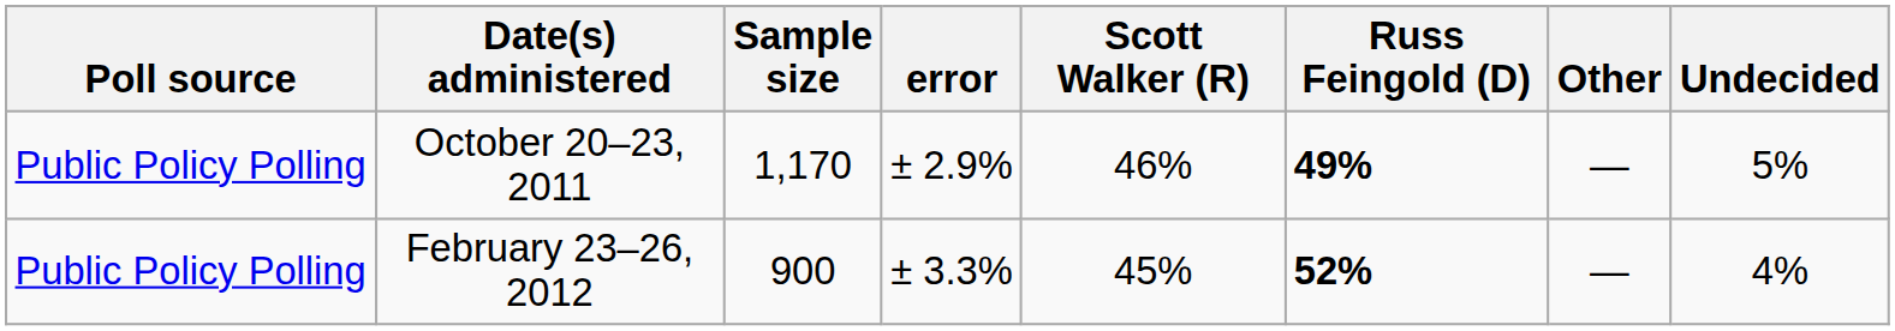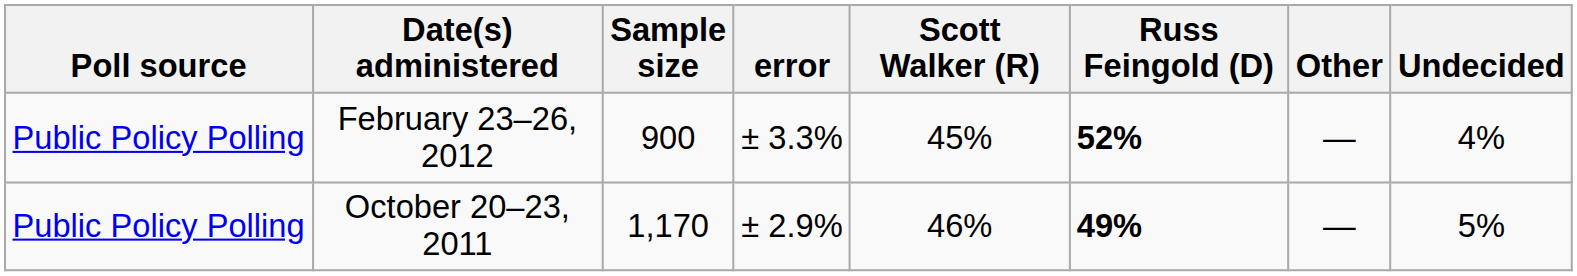 <table class="wikitable">
 <tr valign= bottom>
 <th>Poll source</th>
 <th style="width:135px;">Date(s)<br>administered</th>
 <th class=small>Sample<br>size</th>
 <th><br>error</th>
 <th style="width:100px;">Scott<br>Walker (R)</th>
 <th style="width:100px;">Russ<br>Feingold (D)</th>
 <th>Other</th>
 <th>Undecided</th>
 </tr>
 <tr>
 <td><a href='#'>Public Policy Polling</a></td>
+<td align=center>February 23–26, 2012</td>
+<td align=center>900</td>
+<td align=center>± 3.3%</td>
+<td align=center>45%</td>
+<td><strong>52%</strong></td>
+<td align=center>—</td>
+<td align=center>4%</td>
+</tr>
+<tr>
+<td><a href='#'>Public Policy Polling</a></td>
 <td align=center>October 20–23, 2011</td>
 <td align=center>1,170</td>
 <td align=center>± 2.9%</td>
 <td align=center>46%</td>
 <td><strong>49%</strong></td>
 <td align=center>—</td>
 <td align=center>5%</td>
 </tr>
-<tr>
-<td><a href='#'>Public Policy Polling</a></td>
-<td align=center>February 23–26, 2012</td>
-<td align=center>900</td>
-<td align=center>± 3.3%</td>
-<td align=center>45%</td>
-<td><strong>52%</strong></td>
-<td align=center>—</td>
-<td align=center>4%</td>
-</tr>
 </table>
